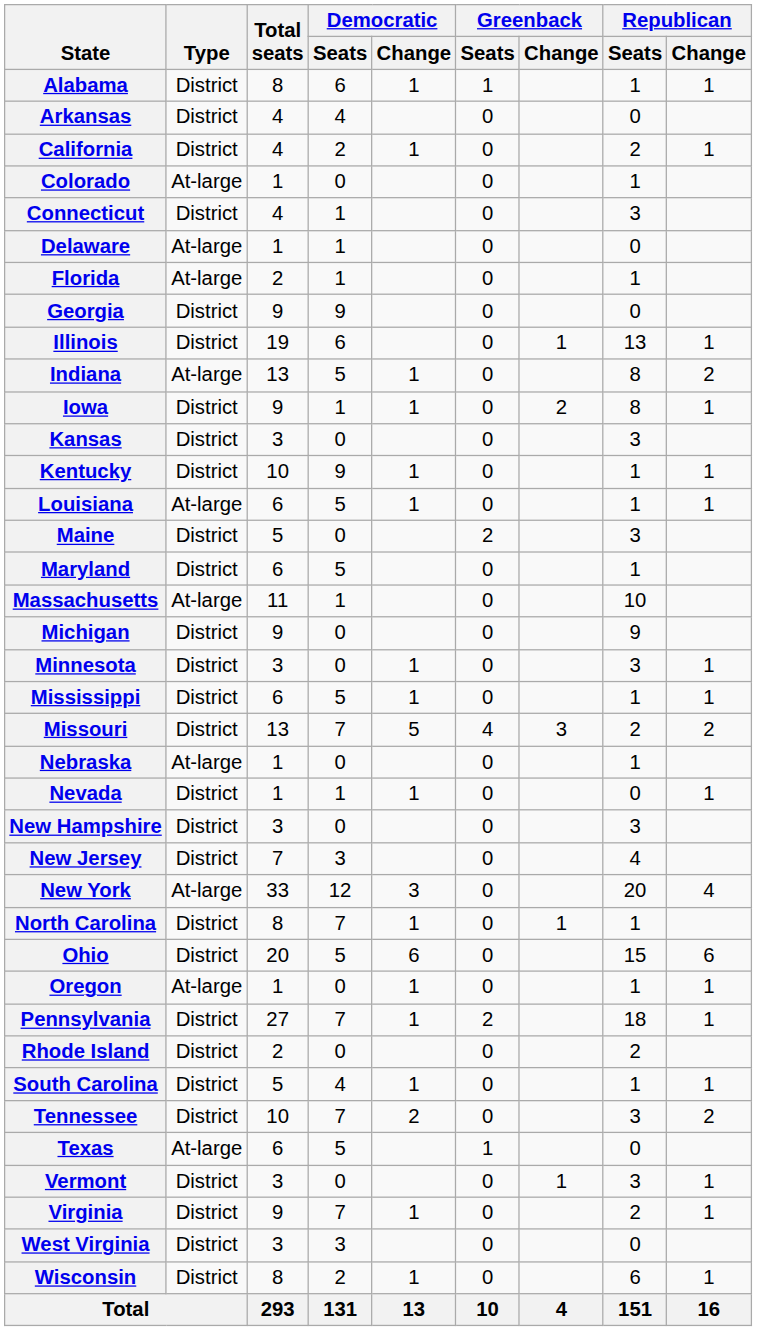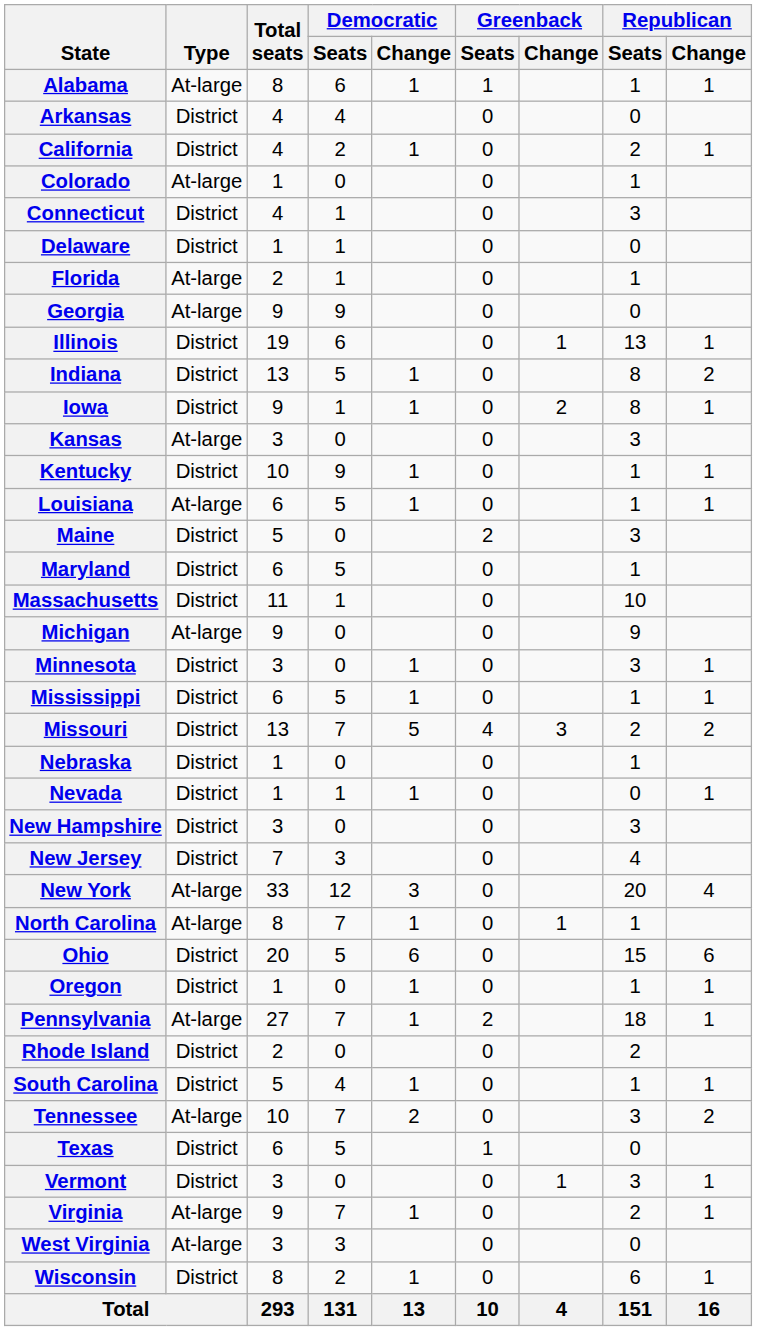 <table class="wikitable sortable" style="text-align:center">
 <tr valign=bottom>
 <th rowspan=2>State</th>
 <th rowspan=2>Type</th>
 <th rowspan=2>Total<br>seats</th>
 <th colspan=2 ><a href='#'>Democratic</a></th>
 <th colspan=2 ><a href='#'>Greenback</a></th>
 <th colspan=2 ><a href='#'>Republican</a></th>
 </tr>
 <tr>
 <th>Seats</th>
 <th>Change</th>
 <th>Seats</th>
 <th>Change</th>
 <th>Seats</th>
 <th>Change</th>
 </tr>
 <tr>
 <th><a href='#'>Alabama</a></th>
-<td>District</td>
+<td>At-large</td>
 <td>8</td>
 <td>6</td>
 <td> 1</td>
 <td>1</td>
 <td></td>
 <td>1</td>
 <td> 1</td>
 </tr>
 <tr>
 <th><a href='#'>Arkansas</a></th>
 <td>District</td>
 <td>4</td>
 <td>4</td>
 <td></td>
 <td>0</td>
 <td></td>
 <td>0</td>
 <td></td>
 </tr>
 <tr>
 <th><a href='#'>California</a></th>
 <td>District</td>
 <td>4</td>
 <td>2</td>
 <td> 1</td>
 <td>0</td>
 <td></td>
 <td>2</td>
 <td> 1</td>
 </tr>
 <tr>
 <th><a href='#'>Colorado</a></th>
 <td>At-large</td>
 <td>1</td>
 <td>0</td>
 <td></td>
 <td>0</td>
 <td></td>
 <td>1</td>
 <td></td>
 </tr>
 <tr>
 <th><a href='#'>Connecticut</a></th>
 <td>District</td>
 <td>4</td>
 <td>1</td>
 <td></td>
 <td>0</td>
 <td></td>
 <td>3</td>
 <td></td>
 </tr>
 <tr>
 <th><a href='#'>Delaware</a></th>
-<td>At-large</td>
+<td>District</td>
 <td>1</td>
 <td>1</td>
 <td></td>
 <td>0</td>
 <td></td>
 <td>0</td>
 <td></td>
 </tr>
 <tr>
 <th><a href='#'>Florida</a></th>
 <td>At-large</td>
 <td>2</td>
 <td>1</td>
 <td></td>
 <td>0</td>
 <td></td>
 <td>1</td>
 <td></td>
 </tr>
 <tr>
 <th><a href='#'>Georgia</a></th>
-<td>District</td>
+<td>At-large</td>
 <td>9</td>
 <td>9</td>
 <td></td>
 <td>0</td>
 <td></td>
 <td>0</td>
 <td></td>
 </tr>
 <tr>
 <th><a href='#'>Illinois</a></th>
 <td>District</td>
 <td>19</td>
 <td>6</td>
 <td></td>
 <td>0</td>
 <td> 1</td>
 <td>13</td>
 <td> 1</td>
 </tr>
 <tr>
 <th><a href='#'>Indiana</a></th>
-<td>At-large</td>
+<td>District</td>
 <td>13</td>
 <td>5</td>
 <td> 1</td>
 <td>0</td>
 <td></td>
 <td>8</td>
 <td> 2</td>
 </tr>
 <tr>
 <th><a href='#'>Iowa</a></th>
 <td>District</td>
 <td>9</td>
 <td>1</td>
 <td> 1</td>
 <td>0</td>
 <td> 2</td>
 <td>8</td>
 <td> 1</td>
 </tr>
 <tr>
 <th><a href='#'>Kansas</a></th>
-<td>District</td>
+<td>At-large</td>
 <td>3</td>
 <td>0</td>
 <td></td>
 <td>0</td>
 <td></td>
 <td>3</td>
 <td></td>
 </tr>
 <tr>
 <th><a href='#'>Kentucky</a></th>
 <td>District</td>
 <td>10</td>
 <td>9</td>
 <td> 1</td>
 <td>0</td>
 <td></td>
 <td>1</td>
 <td> 1</td>
 </tr>
 <tr>
 <th><a href='#'>Louisiana</a></th>
 <td>At-large</td>
 <td>6</td>
 <td>5</td>
 <td> 1</td>
 <td>0</td>
 <td></td>
 <td>1</td>
 <td> 1</td>
 </tr>
 <tr>
 <th><a href='#'>Maine</a></th>
 <td>District</td>
 <td>5</td>
 <td>0</td>
 <td></td>
 <td>2</td>
 <td></td>
 <td>3</td>
 <td></td>
 </tr>
 <tr>
 <th><a href='#'>Maryland</a></th>
 <td>District</td>
 <td>6</td>
 <td>5</td>
 <td></td>
 <td>0</td>
 <td></td>
 <td>1</td>
 <td></td>
 </tr>
 <tr>
 <th><a href='#'>Massachusetts</a></th>
-<td>At-large</td>
+<td>District</td>
 <td>11</td>
 <td>1</td>
 <td></td>
 <td>0</td>
 <td></td>
 <td>10</td>
 <td></td>
 </tr>
 <tr>
 <th><a href='#'>Michigan</a></th>
-<td>District</td>
+<td>At-large</td>
 <td>9</td>
 <td>0</td>
 <td></td>
 <td>0</td>
 <td></td>
 <td>9</td>
 <td></td>
 </tr>
 <tr>
 <th><a href='#'>Minnesota</a></th>
 <td>District</td>
 <td>3</td>
 <td>0</td>
 <td> 1</td>
 <td>0</td>
 <td></td>
 <td>3</td>
 <td> 1</td>
 </tr>
 <tr>
 <th><a href='#'>Mississippi</a></th>
 <td>District</td>
 <td>6</td>
 <td>5</td>
 <td> 1</td>
 <td>0</td>
 <td></td>
 <td>1</td>
 <td> 1</td>
 </tr>
 <tr>
 <th><a href='#'>Missouri</a></th>
 <td>District</td>
 <td>13</td>
 <td>7</td>
 <td> 5</td>
 <td>4</td>
 <td> 3</td>
 <td>2</td>
 <td> 2</td>
 </tr>
 <tr>
 <th><a href='#'>Nebraska</a></th>
-<td>At-large</td>
+<td>District</td>
 <td>1</td>
 <td>0</td>
 <td></td>
 <td>0</td>
 <td></td>
 <td>1</td>
 <td></td>
 </tr>
 <tr>
 <th><a href='#'>Nevada</a></th>
 <td>District</td>
 <td>1</td>
 <td>1</td>
 <td> 1</td>
 <td>0</td>
 <td></td>
 <td>0</td>
 <td> 1</td>
 </tr>
 <tr>
 <th><a href='#'>New Hampshire</a></th>
 <td>District</td>
 <td>3</td>
 <td>0</td>
 <td></td>
 <td>0</td>
 <td></td>
 <td>3</td>
 <td></td>
 </tr>
 <tr>
 <th><a href='#'>New Jersey</a></th>
 <td>District</td>
 <td>7</td>
 <td>3</td>
 <td></td>
 <td>0</td>
 <td></td>
 <td>4</td>
 <td></td>
 </tr>
 <tr>
 <th><a href='#'>New York</a></th>
 <td>At-large</td>
 <td>33</td>
 <td>12</td>
 <td> 3</td>
 <td>0</td>
 <td></td>
 <td>20</td>
 <td> 4</td>
 </tr>
 <tr>
 <th><a href='#'>North Carolina</a></th>
-<td>District</td>
+<td>At-large</td>
 <td>8</td>
 <td>7</td>
 <td> 1</td>
 <td>0</td>
 <td> 1</td>
 <td>1</td>
 <td></td>
 </tr>
 <tr>
 <th><a href='#'>Ohio</a></th>
 <td>District</td>
 <td>20</td>
 <td>5</td>
 <td> 6</td>
 <td>0</td>
 <td></td>
 <td>15</td>
 <td> 6</td>
 </tr>
 <tr>
 <th><a href='#'>Oregon</a></th>
-<td>At-large</td>
+<td>District</td>
 <td>1</td>
 <td>0</td>
 <td> 1</td>
 <td>0</td>
 <td></td>
 <td>1</td>
 <td> 1</td>
 </tr>
 <tr>
 <th><a href='#'>Pennsylvania</a></th>
-<td>District</td>
+<td>At-large</td>
 <td>27</td>
 <td>7</td>
 <td> 1</td>
 <td>2</td>
 <td></td>
 <td>18</td>
 <td> 1</td>
 </tr>
 <tr>
 <th><a href='#'>Rhode Island</a></th>
 <td>District</td>
 <td>2</td>
 <td>0</td>
 <td></td>
 <td>0</td>
 <td></td>
 <td>2</td>
 <td></td>
 </tr>
 <tr>
 <th><a href='#'>South Carolina</a></th>
 <td>District</td>
 <td>5</td>
 <td>4</td>
 <td> 1</td>
 <td>0</td>
 <td></td>
 <td>1</td>
 <td> 1</td>
 </tr>
 <tr>
 <th><a href='#'>Tennessee</a></th>
-<td>District</td>
+<td>At-large</td>
 <td>10</td>
 <td>7</td>
 <td> 2</td>
 <td>0</td>
 <td></td>
 <td>3</td>
 <td> 2</td>
 </tr>
 <tr>
 <th><a href='#'>Texas</a></th>
-<td>At-large</td>
+<td>District</td>
 <td>6</td>
 <td>5</td>
 <td></td>
 <td>1</td>
 <td></td>
 <td>0</td>
 <td></td>
 </tr>
 <tr>
 <th><a href='#'>Vermont</a></th>
 <td>District</td>
 <td>3</td>
 <td>0</td>
 <td></td>
 <td>0</td>
 <td> 1</td>
 <td>3</td>
 <td> 1</td>
 </tr>
 <tr>
 <th><a href='#'>Virginia</a></th>
-<td>District</td>
+<td>At-large</td>
 <td>9</td>
 <td>7</td>
 <td> 1</td>
 <td>0</td>
 <td></td>
 <td>2</td>
 <td> 1</td>
 </tr>
 <tr>
 <th><a href='#'>West Virginia</a></th>
-<td>District</td>
+<td>At-large</td>
 <td>3</td>
 <td>3</td>
 <td></td>
 <td>0</td>
 <td></td>
 <td>0</td>
 <td></td>
 </tr>
 <tr>
 <th><a href='#'>Wisconsin</a></th>
 <td>District</td>
 <td>8</td>
 <td>2</td>
 <td> 1</td>
 <td>0</td>
 <td></td>
 <td>6</td>
 <td> 1</td>
 </tr>
 <tr>
 <th align=center colspan=2>Total</th>
 <th>293</th>
 <th>131<br></th>
 <th> 13</th>
 <th>10<br></th>
 <th> 4</th>
 <th>151<br></th>
 <th> 16</th>
 </tr>
 </table>
